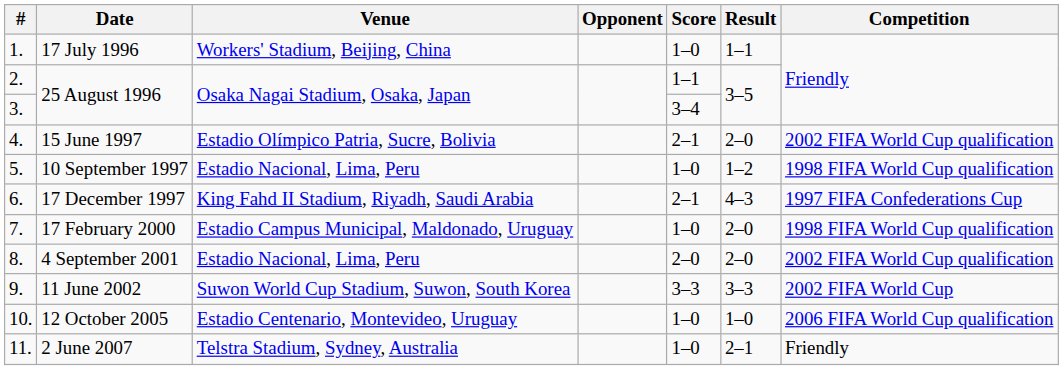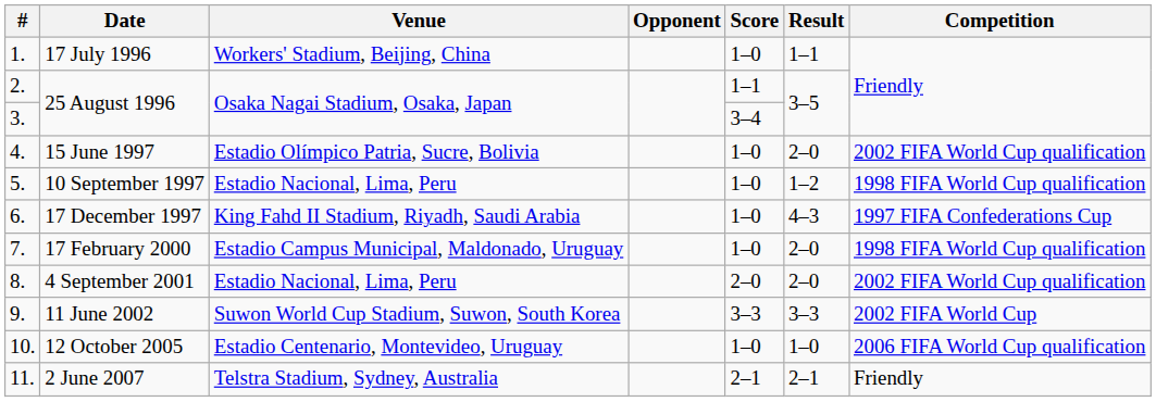 <table class="wikitable">
 <tr>
 <th>#</th>
 <th>Date</th>
 <th>Venue</th>
 <th>Opponent</th>
 <th>Score</th>
 <th>Result</th>
 <th>Competition</th>
 </tr>
 <tr>
 <td>1.</td>
 <td>17 July 1996</td>
 <td><a href='#'>Workers' Stadium</a>, <a href='#'>Beijing</a>, <a href='#'>China</a></td>
 <td></td>
 <td>1–0</td>
 <td>1–1</td>
 <td rowspan=3><a href='#'>Friendly</a></td>
 </tr>
 <tr>
 <td>2.</td>
 <td rowspan=2>25 August 1996</td>
 <td rowspan=2><a href='#'>Osaka Nagai Stadium</a>, <a href='#'>Osaka</a>, <a href='#'>Japan</a></td>
 <td rowspan=2></td>
 <td>1–1</td>
 <td rowspan=2>3–5</td>
 </tr>
 <tr>
 <td>3.</td>
 <td>3–4</td>
 </tr>
 <tr>
 <td>4.</td>
 <td>15 June 1997</td>
 <td><a href='#'>Estadio Olímpico Patria</a>, <a href='#'>Sucre</a>, <a href='#'>Bolivia</a></td>
 <td></td>
-<td>2–1</td>
+<td>1–0</td>
 <td>2–0</td>
 <td><a href='#'>2002 FIFA World Cup qualification</a></td>
 </tr>
 <tr>
 <td>5.</td>
 <td>10 September 1997</td>
 <td><a href='#'>Estadio Nacional</a>, <a href='#'>Lima</a>, <a href='#'>Peru</a></td>
 <td></td>
 <td>1–0</td>
 <td>1–2</td>
 <td><a href='#'>1998 FIFA World Cup qualification</a></td>
 </tr>
 <tr>
 <td>6.</td>
 <td>17 December 1997</td>
 <td><a href='#'>King Fahd II Stadium</a>, <a href='#'>Riyadh</a>, <a href='#'>Saudi Arabia</a></td>
 <td></td>
-<td>2–1</td>
+<td>1–0</td>
 <td>4–3</td>
 <td><a href='#'>1997 FIFA Confederations Cup</a></td>
 </tr>
 <tr>
 <td>7.</td>
 <td>17 February 2000</td>
 <td><a href='#'>Estadio Campus Municipal</a>, <a href='#'>Maldonado</a>, <a href='#'>Uruguay</a></td>
 <td></td>
 <td>1–0</td>
 <td>2–0</td>
 <td><a href='#'>1998 FIFA World Cup qualification</a></td>
 </tr>
 <tr>
 <td>8.</td>
 <td>4 September 2001</td>
 <td><a href='#'>Estadio Nacional</a>, <a href='#'>Lima</a>, <a href='#'>Peru</a></td>
 <td></td>
 <td>2–0</td>
 <td>2–0</td>
 <td><a href='#'>2002 FIFA World Cup qualification</a></td>
 </tr>
 <tr>
 <td>9.</td>
 <td>11 June 2002</td>
 <td><a href='#'>Suwon World Cup Stadium</a>, <a href='#'>Suwon</a>, <a href='#'>South Korea</a></td>
 <td></td>
 <td>3–3</td>
 <td>3–3</td>
 <td><a href='#'>2002 FIFA World Cup</a></td>
 </tr>
 <tr>
 <td>10.</td>
 <td>12 October 2005</td>
 <td><a href='#'>Estadio Centenario</a>, <a href='#'>Montevideo</a>, <a href='#'>Uruguay</a></td>
 <td></td>
 <td>1–0</td>
 <td>1–0</td>
 <td><a href='#'>2006 FIFA World Cup qualification</a></td>
 </tr>
 <tr>
 <td>11.</td>
 <td>2 June 2007</td>
 <td><a href='#'>Telstra Stadium</a>, <a href='#'>Sydney</a>, <a href='#'>Australia</a></td>
 <td></td>
-<td>1–0</td>
+<td>2–1</td>
 <td>2–1</td>
 <td>Friendly</td>
 </tr>
 </table>
